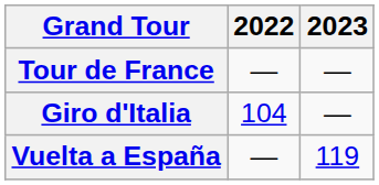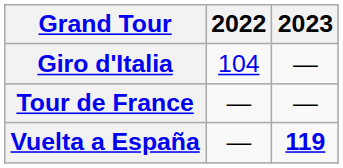 <table class="wikitable plainrowheaders">
 <tr>
 <th scope="col"><a href='#'>Grand Tour</a></th>
 <th scope="col">2022</th>
 <th scope="col">2023</th>
 </tr>
 <tr style="text-align:center;">
+<th scope="row"> <a href='#'>Giro d'Italia</a></th>
+<td><a href='#'>104</a></td>
+<td>—</td>
+</tr>
+<tr style="text-align:center;">
 <th scope="row"> <a href='#'>Tour de France</a></th>
 <td>—</td>
 <td>—</td>
 </tr>
 <tr style="text-align:center;">
-<th scope="row"> <a href='#'>Giro d'Italia</a></th>
-<td><a href='#'>104</a></td>
-<td>—</td>
-</tr>
-<tr style="text-align:center;">
 <th scope="row"> <a href='#'>Vuelta a España</a></th>
 <td>—</td>
-<td><a href='#'>119</a></td>
+<td><strong><a href='#'>119</a></strong></td>
 </tr>
 </table>
